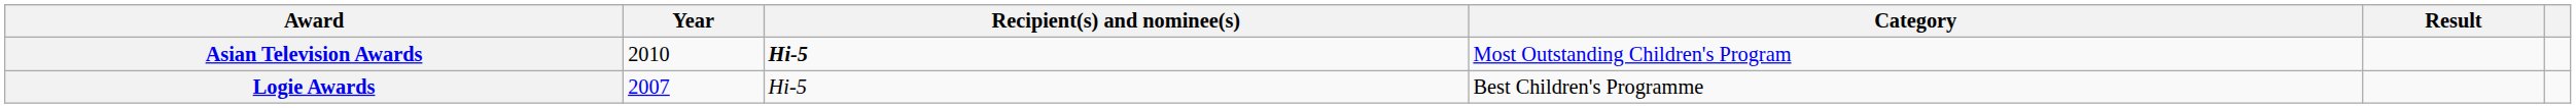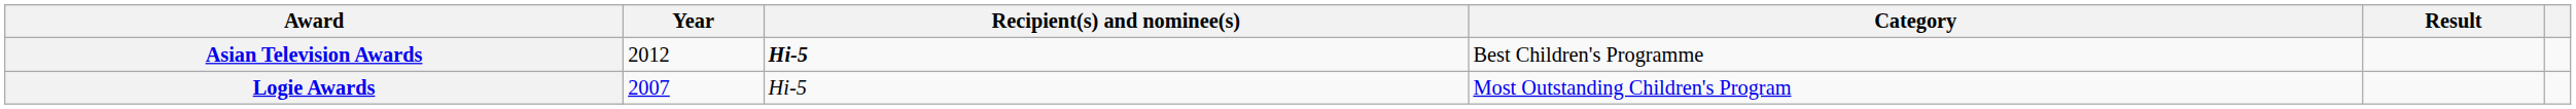 <table class="wikitable plainrowheaders sortable" style="width:99%;">
 <tr style="background:#ccc; text-align:center;">
 <th scope="col">Award</th>
 <th scope="col">Year</th>
 <th scope="col">Recipient(s) and nominee(s)</th>
 <th scope="col">Category</th>
 <th scope="col">Result</th>
 <th scope="col" class="unsortable"></th>
 </tr>
 <tr>
 <th scope="row"><a href='#'>Asian Television Awards</a></th>
-<td>2010</td>
+<td>2012</td>
 <td data-sort-value="Hi-5"><strong><em>Hi-5</em></strong></td>
-<td><a href='#'>Most Outstanding Children's Program</a></td>
+<td>Best Children's Programme</td>
 <td></td>
 <td style="text-align:center;"></td>
 </tr>
 <tr>
 <th scope="row"><a href='#'>Logie Awards</a></th>
 <td><a href='#'>2007</a></td>
 <td data-sort-value="Hi-5"><em>Hi-5</em></td>
-<td>Best Children's Programme</td>
+<td><a href='#'>Most Outstanding Children's Program</a></td>
 <td></td>
 <td style="text-align:center;"></td>
 </tr>
 </table>
